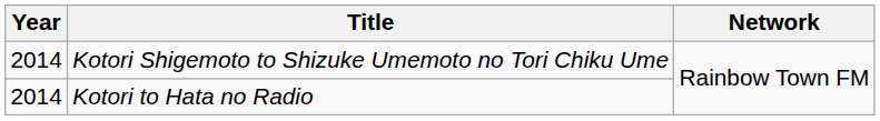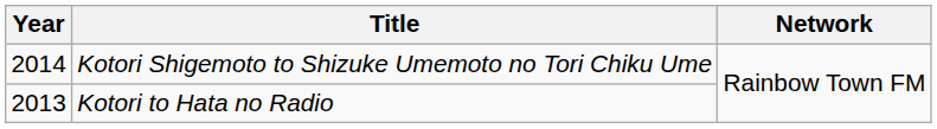 <table class="wikitable">
 <tr>
 <th>Year</th>
 <th>Title</th>
 <th>Network</th>
 </tr>
 <tr>
 <td>2014</td>
 <td><em>Kotori Shigemoto to Shizuke Umemoto no Tori Chiku Ume</em></td>
 <td rowspan="2">Rainbow Town FM</td>
 </tr>
 <tr>
-<td>2014</td>
+<td>2013</td>
 <td><em>Kotori to Hata no Radio</em></td>
 </tr>
 </table>
